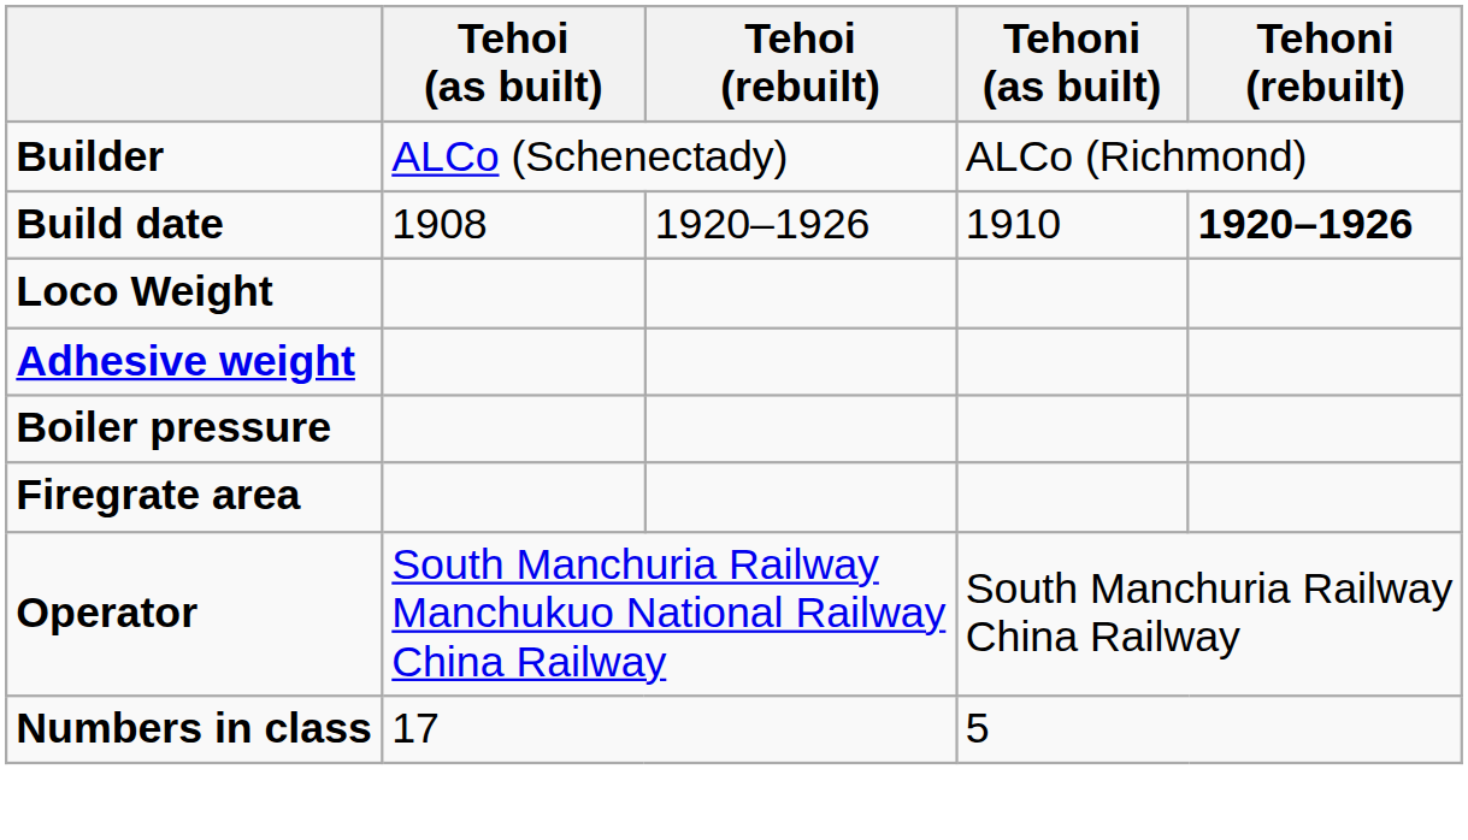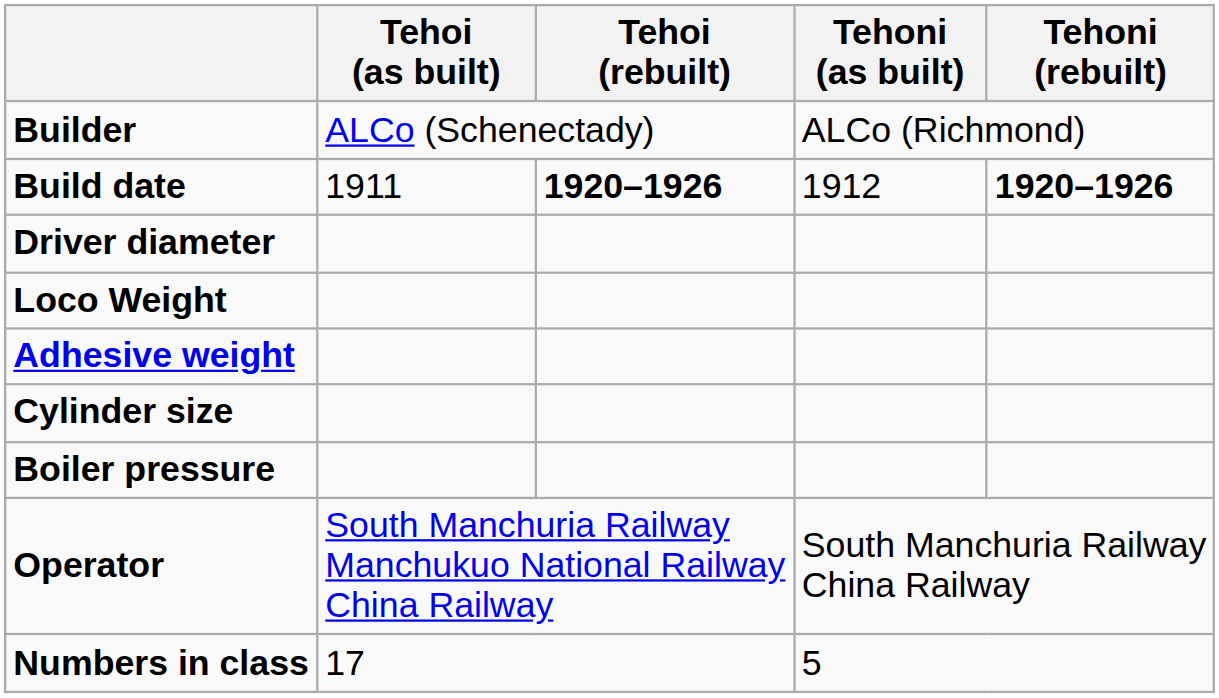 <table class="wikitable">
 <tr>
 <th></th>
 <th>Tehoi<br>(as built)</th>
 <th>Tehoi<br>(rebuilt)</th>
 <th>Tehoni<br>(as built)</th>
 <th>Tehoni<br>(rebuilt)</th>
 </tr>
 <tr>
 <td><strong>Builder</strong></td>
 <td colspan=2><a href='#'>ALCo</a> (Schenectady)</td>
 <td colspan=2>ALCo (Richmond)</td>
 </tr>
 <tr>
 <td><strong>Build date</strong></td>
-<td>1908</td>
-<td>1920–1926</td>
-<td>1910</td>
+<td>1911</td>
 <td><strong>1920–1926</strong></td>
+<td>1912</td>
+<td><strong>1920–1926</strong></td>
+</tr>
+<tr>
+<td><strong>Driver diameter</strong></td>
+<td></td>
+<td></td>
+<td></td>
+<td></td>
 </tr>
 <tr>
 <td><strong>Loco Weight</strong></td>
 <td></td>
 <td></td>
 <td></td>
 <td></td>
 </tr>
 <tr>
 <td><strong><a href='#'>Adhesive weight</a></strong></td>
 <td></td>
 <td></td>
 <td></td>
 <td></td>
 </tr>
 <tr>
-<td><strong>Boiler pressure</strong></td>
+<td><strong>Cylinder size</strong></td>
 <td></td>
 <td></td>
 <td></td>
 <td></td>
 </tr>
 <tr>
-<td><strong>Firegrate area</strong></td>
+<td><strong>Boiler pressure</strong></td>
 <td></td>
 <td></td>
 <td></td>
 <td></td>
 </tr>
 <tr>
 <td><strong>Operator</strong></td>
 <td colspan=2><a href='#'>South&nbsp;Manchuria&nbsp;Railway</a><br><a href='#'>Manchukuo&nbsp;National&nbsp;Railway</a><br><a href='#'>China Railway</a></td>
 <td colspan=2>South Manchuria Railway<br>China Railway</td>
 </tr>
 <tr>
 <td><strong>Numbers in class</strong></td>
 <td colspan=2>17</td>
 <td colspan=2>5</td>
 </tr>
 </table>
